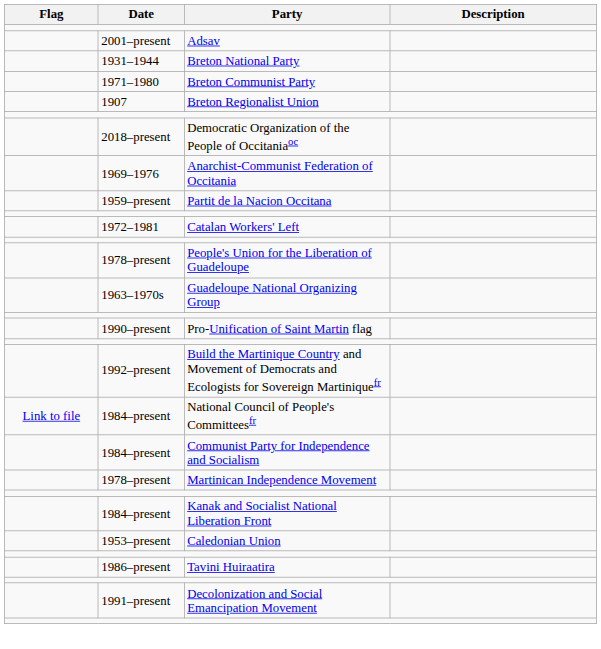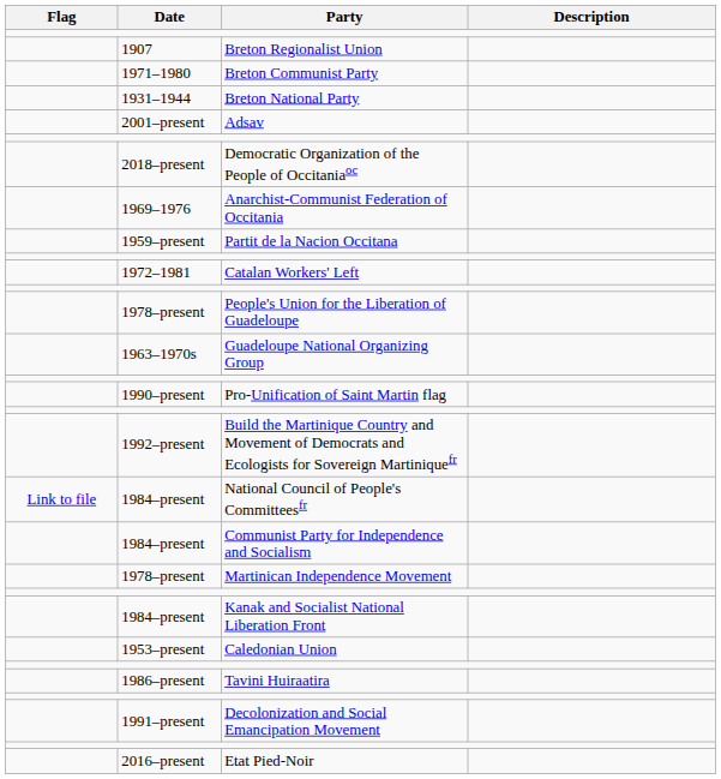 <table class="wikitable">
 <tr>
 <th style="width:110px;">Flag</th>
 <th style="width:100px;">Date</th>
 <th style="width:250px;">Party</th>
 <th style="width:250px;">Description</th>
 </tr>
 <tr>
 <td colspan="4"></td>
 </tr>
 <tr>
 <td></td>
-<td>2001–present</td>
-<td><a href='#'>Adsav</a></td>
+<td>1907</td>
+<td><a href='#'>Breton Regionalist Union</a></td>
+<td></td>
+</tr>
+<tr>
+<td></td>
+<td>1971–1980</td>
+<td><a href='#'>Breton Communist Party</a></td>
 <td></td>
 </tr>
 <tr>
 <td></td>
 <td>1931–1944</td>
 <td><a href='#'>Breton National Party</a></td>
 <td></td>
 </tr>
 <tr>
 <td></td>
-<td>1971–1980</td>
-<td><a href='#'>Breton Communist Party</a></td>
-<td></td>
-</tr>
-<tr>
-<td></td>
-<td>1907</td>
-<td><a href='#'>Breton Regionalist Union</a></td>
+<td>2001–present</td>
+<td><a href='#'>Adsav</a></td>
 <td></td>
 </tr>
 <tr>
 <td colspan="4"></td>
 </tr>
 <tr>
 <td></td>
 <td>2018–present</td>
 <td>Democratic Organization of the People of Occitania<sup><a href='#'>oc</a></sup></td>
 <td></td>
 </tr>
 <tr>
 <td></td>
 <td>1969–1976</td>
 <td><a href='#'>Anarchist-Communist Federation of Occitania</a></td>
 <td></td>
 </tr>
 <tr>
 <td></td>
 <td>1959–present</td>
 <td><a href='#'>Partit de la Nacion Occitana</a></td>
 <td></td>
 </tr>
 <tr>
 <td colspan="4"></td>
 </tr>
 <tr>
 <td></td>
 <td>1972–1981</td>
 <td><a href='#'>Catalan Workers' Left</a></td>
 <td></td>
 </tr>
 <tr>
 <td colspan="4"></td>
 </tr>
 <tr>
 <td></td>
 <td>1978–present</td>
 <td><a href='#'>People's Union for the Liberation of Guadeloupe</a></td>
 <td></td>
 </tr>
 <tr>
 <td></td>
 <td>1963–1970s</td>
 <td><a href='#'>Guadeloupe National Organizing Group</a></td>
 <td></td>
 </tr>
 <tr>
 <td colspan="4"></td>
 </tr>
 <tr>
 <td></td>
 <td>1990–present</td>
 <td>Pro-<a href='#'>Unification of Saint Martin</a> flag</td>
 <td></td>
 </tr>
 <tr>
 <td colspan="4"></td>
 </tr>
 <tr>
 <td></td>
 <td>1992–present</td>
 <td><a href='#'>Build the Martinique Country</a> and Movement of Democrats and Ecologists for Sovereign Martinique<sup><a href='#'>fr</a></sup></td>
 <td></td>
 </tr>
 <tr>
 <td style="text-align:center;"><a href='#'>Link to file</a></td>
 <td>1984–present</td>
 <td>National Council of People's Committees<sup><a href='#'>fr</a></sup></td>
 <td></td>
 </tr>
 <tr>
 <td></td>
 <td>1984–present</td>
 <td><a href='#'>Communist Party for Independence and Socialism</a></td>
 <td></td>
 </tr>
 <tr>
 <td></td>
 <td>1978–present</td>
 <td><a href='#'>Martinican Independence Movement</a></td>
 <td></td>
 </tr>
 <tr>
 <td colspan="4"></td>
 </tr>
 <tr>
 <td></td>
 <td>1984–present</td>
 <td><a href='#'>Kanak and Socialist National Liberation Front</a></td>
 <td></td>
 </tr>
 <tr>
 <td></td>
 <td>1953–present</td>
 <td><a href='#'>Caledonian Union</a></td>
 <td></td>
 </tr>
 <tr>
 <td colspan="4"></td>
 </tr>
 <tr>
 <td></td>
 <td>1986–present</td>
 <td><a href='#'>Tavini Huiraatira</a></td>
 <td></td>
 </tr>
 <tr>
 <td colspan="4"></td>
 </tr>
 <tr>
 <td></td>
 <td>1991–present</td>
 <td><a href='#'>Decolonization and Social Emancipation Movement</a></td>
 <td></td>
 </tr>
 <tr>
 <td colspan="4"></td>
 </tr>
+<tr>
+<td></td>
+<td>2016–present</td>
+<td>Etat Pied-Noir</td>
+<td></td>
+</tr>
 </table>
